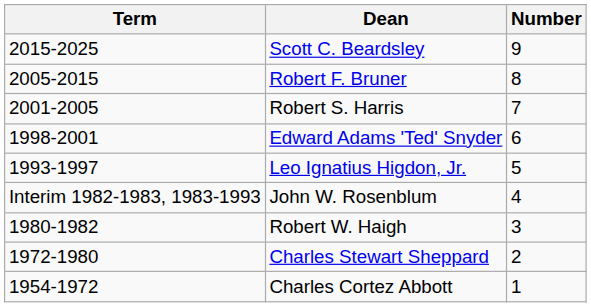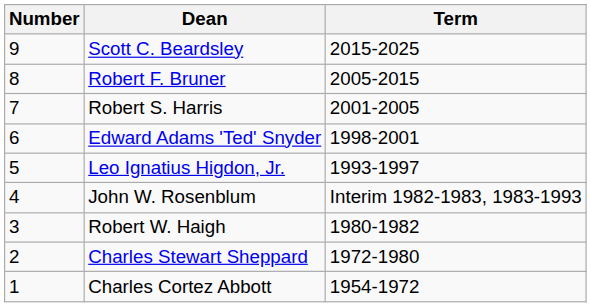 <table class="wikitable">
 <tr>
+<th>Number</th>
+<th>Dean</th>
 <th>Term</th>
-<th>Dean</th>
-<th>Number</th>
 </tr>
 <tr>
+<td>9</td>
+<td><a href='#'>Scott C. Beardsley</a></td>
 <td>2015-2025</td>
-<td><a href='#'>Scott C. Beardsley</a></td>
-<td>9</td>
 </tr>
 <tr>
+<td>8</td>
+<td><a href='#'>Robert F. Bruner</a></td>
 <td>2005-2015</td>
-<td><a href='#'>Robert F. Bruner</a></td>
-<td>8</td>
 </tr>
 <tr>
+<td>7</td>
+<td>Robert S. Harris</td>
 <td>2001-2005</td>
-<td>Robert S. Harris</td>
-<td>7</td>
 </tr>
 <tr>
+<td>6</td>
+<td><a href='#'>Edward Adams 'Ted' Snyder</a></td>
 <td>1998-2001</td>
-<td><a href='#'>Edward Adams 'Ted' Snyder</a></td>
-<td>6</td>
 </tr>
 <tr>
+<td>5</td>
+<td><a href='#'>Leo Ignatius Higdon, Jr.</a></td>
 <td>1993-1997</td>
-<td><a href='#'>Leo Ignatius Higdon, Jr.</a></td>
-<td>5</td>
 </tr>
 <tr>
+<td>4</td>
+<td>John W. Rosenblum</td>
 <td>Interim 1982-1983, 1983-1993</td>
-<td>John W. Rosenblum</td>
-<td>4</td>
 </tr>
 <tr>
+<td>3</td>
+<td>Robert W. Haigh</td>
 <td>1980-1982</td>
-<td>Robert W. Haigh</td>
-<td>3</td>
 </tr>
 <tr>
+<td>2</td>
+<td><a href='#'>Charles Stewart Sheppard</a></td>
 <td>1972-1980</td>
-<td><a href='#'>Charles Stewart Sheppard</a></td>
-<td>2</td>
 </tr>
 <tr>
+<td>1</td>
+<td>Charles Cortez Abbott</td>
 <td>1954-1972</td>
-<td>Charles Cortez Abbott</td>
-<td>1</td>
 </tr>
 </table>
